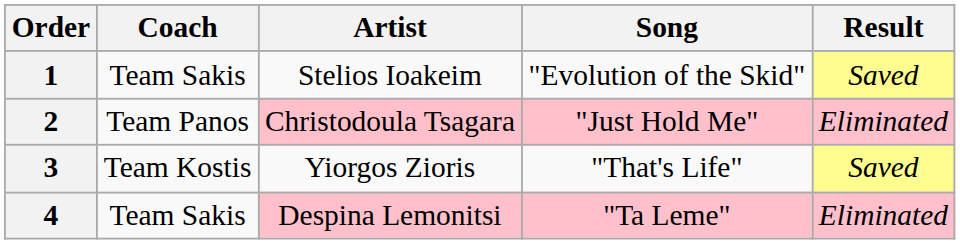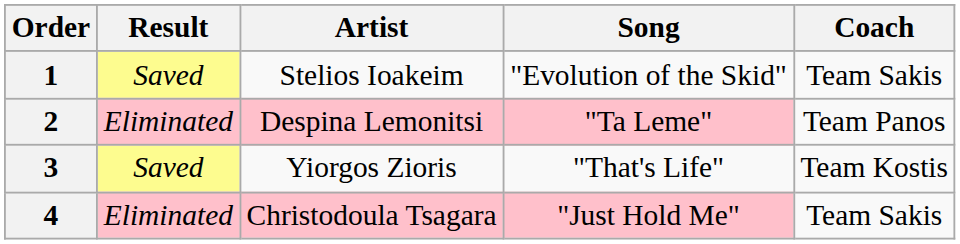 <table class="wikitable" style="text-align: center; width: auto;">
 <tr>
 <th>Order</th>
-<th>Coach</th>
+<th>Result</th>
 <th>Artist</th>
 <th>Song</th>
-<th>Result</th>
+<th>Coach</th>
 </tr>
 <tr>
 <th>1</th>
-<td>Team Sakis</td>
+<td style="background:#fdfc8f;"><em>Saved</em></td>
 <td>Stelios Ioakeim</td>
 <td>"Evolution of the Skid"</td>
-<td style="background:#fdfc8f;"><em>Saved</em></td>
+<td>Team Sakis</td>
 </tr>
 <tr>
 <th>2</th>
+<td style="background:pink;"><em>Eliminated</em></td>
+<td style="background:pink;">Despina Lemonitsi</td>
+<td style="background:pink;">"Ta Leme"</td>
 <td>Team Panos</td>
-<td style="background:pink;">Christodoula Tsagara</td>
-<td style="background:pink;">"Just Hold Me"</td>
-<td style="background:pink;"><em>Eliminated</em></td>
 </tr>
 <tr>
 <th>3</th>
-<td>Team Kostis</td>
+<td style="background:#fdfc8f;"><em>Saved</em></td>
 <td>Yiorgos Zioris</td>
 <td>"That's Life"</td>
-<td style="background:#fdfc8f;"><em>Saved</em></td>
+<td>Team Kostis</td>
 </tr>
 <tr>
 <th>4</th>
+<td style="background:pink;"><em>Eliminated</em></td>
+<td style="background:pink;">Christodoula Tsagara</td>
+<td style="background:pink;">"Just Hold Me"</td>
 <td>Team Sakis</td>
-<td style="background:pink;">Despina Lemonitsi</td>
-<td style="background:pink;">"Ta Leme"</td>
-<td style="background:pink;"><em>Eliminated</em></td>
 </tr>
 </table>
